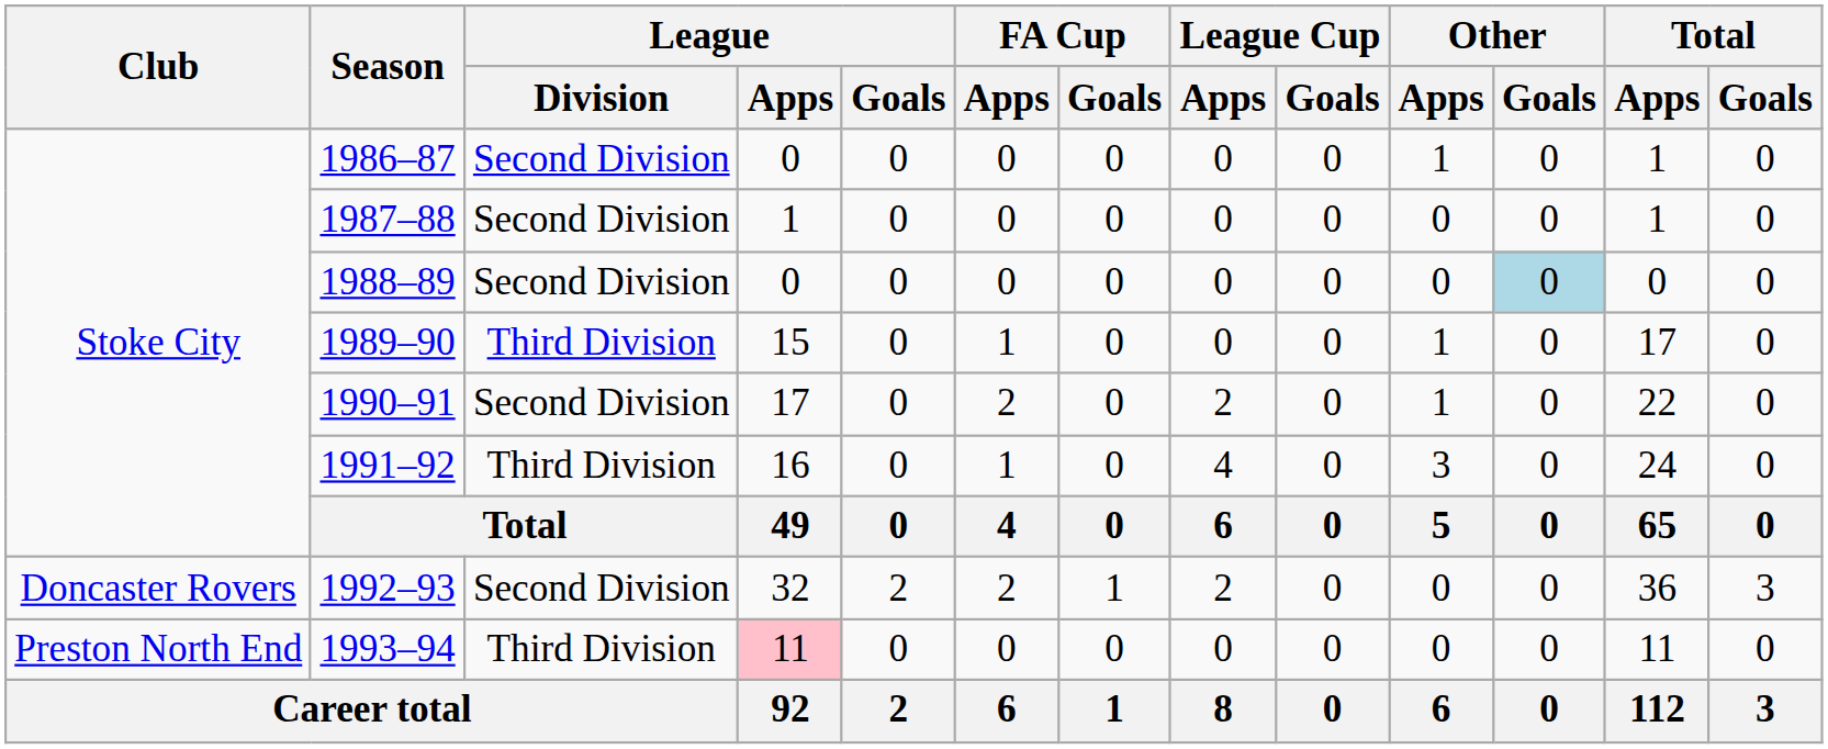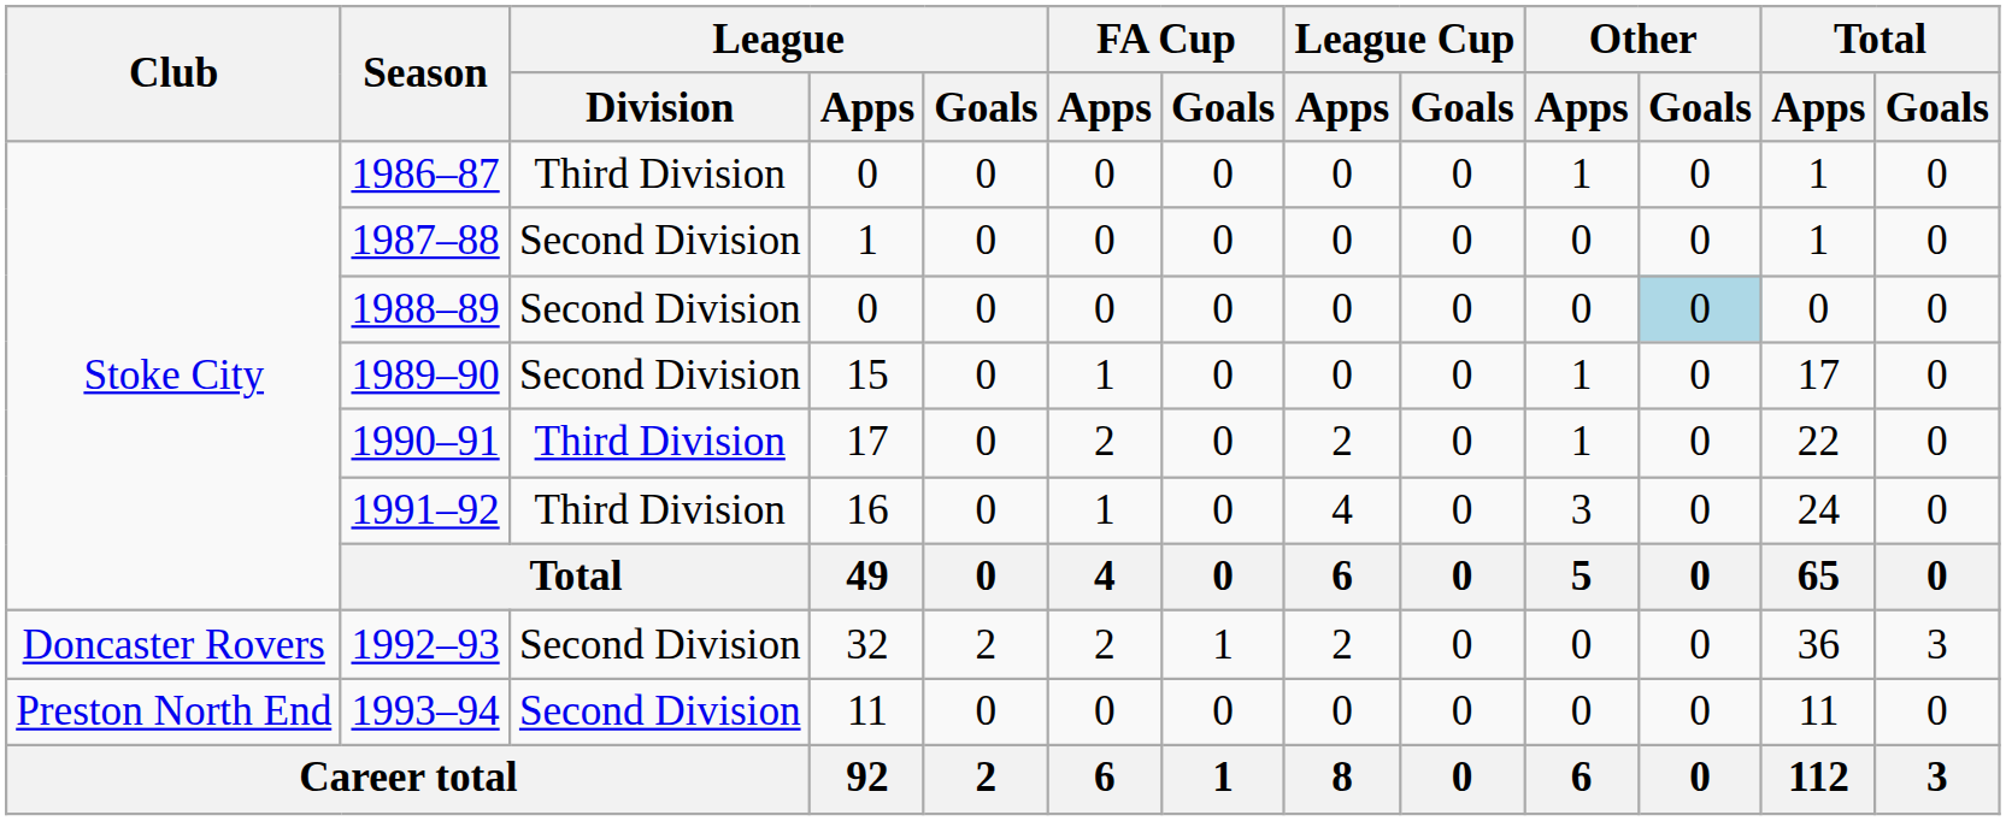 <table class="wikitable" style="text-align: center;">
 <tr>
 <th rowspan="2">Club</th>
 <th rowspan="2">Season</th>
 <th colspan="3">League</th>
 <th colspan="2">FA Cup</th>
 <th colspan="2">League Cup</th>
 <th colspan="2">Other</th>
 <th colspan="2">Total</th>
 </tr>
 <tr>
 <th>Division</th>
 <th>Apps</th>
 <th>Goals</th>
 <th>Apps</th>
 <th>Goals</th>
 <th>Apps</th>
 <th>Goals</th>
 <th>Apps</th>
 <th>Goals</th>
 <th>Apps</th>
 <th>Goals</th>
 </tr>
 <tr>
 <td rowspan="7"><a href='#'>Stoke City</a></td>
 <td><a href='#'>1986–87</a></td>
-<td><a href='#'>Second Division</a></td>
+<td>Third Division</td>
 <td>0</td>
 <td>0</td>
 <td>0</td>
 <td>0</td>
 <td>0</td>
 <td>0</td>
 <td>1</td>
 <td>0</td>
 <td>1</td>
 <td>0</td>
 </tr>
 <tr>
 <td><a href='#'>1987–88</a></td>
 <td>Second Division</td>
 <td>1</td>
 <td>0</td>
 <td>0</td>
 <td>0</td>
 <td>0</td>
 <td>0</td>
 <td>0</td>
 <td>0</td>
 <td>1</td>
 <td>0</td>
 </tr>
 <tr>
 <td><a href='#'>1988–89</a></td>
 <td>Second Division</td>
 <td>0</td>
 <td>0</td>
 <td>0</td>
 <td>0</td>
 <td>0</td>
 <td>0</td>
 <td>0</td>
 <td style="background: lightblue;">0</td>
 <td>0</td>
 <td>0</td>
 </tr>
 <tr>
 <td><a href='#'>1989–90</a></td>
-<td><a href='#'>Third Division</a></td>
+<td>Second Division</td>
 <td>15</td>
 <td>0</td>
 <td>1</td>
 <td>0</td>
 <td>0</td>
 <td>0</td>
 <td>1</td>
 <td>0</td>
 <td>17</td>
 <td>0</td>
 </tr>
 <tr>
 <td><a href='#'>1990–91</a></td>
-<td>Second Division</td>
+<td><a href='#'>Third Division</a></td>
 <td>17</td>
 <td>0</td>
 <td>2</td>
 <td>0</td>
 <td>2</td>
 <td>0</td>
 <td>1</td>
 <td>0</td>
 <td>22</td>
 <td>0</td>
 </tr>
 <tr>
 <td><a href='#'>1991–92</a></td>
 <td>Third Division</td>
 <td>16</td>
 <td>0</td>
 <td>1</td>
 <td>0</td>
 <td>4</td>
 <td>0</td>
 <td>3</td>
 <td>0</td>
 <td>24</td>
 <td>0</td>
 </tr>
 <tr>
 <th colspan="2">Total</th>
 <th>49</th>
 <th>0</th>
 <th>4</th>
 <th>0</th>
 <th>6</th>
 <th>0</th>
 <th>5</th>
 <th>0</th>
 <th>65</th>
 <th>0</th>
 </tr>
 <tr>
 <td><a href='#'>Doncaster Rovers</a></td>
 <td><a href='#'>1992–93</a></td>
 <td>Second Division</td>
 <td>32</td>
 <td>2</td>
 <td>2</td>
 <td>1</td>
 <td>2</td>
 <td>0</td>
 <td>0</td>
 <td>0</td>
 <td>36</td>
 <td>3</td>
 </tr>
 <tr>
 <td><a href='#'>Preston North End</a></td>
 <td><a href='#'>1993–94</a></td>
-<td>Third Division</td>
-<td style="background: pink;">11</td>
+<td><a href='#'>Second Division</a></td>
+<td>11</td>
 <td>0</td>
 <td>0</td>
 <td>0</td>
 <td>0</td>
 <td>0</td>
 <td>0</td>
 <td>0</td>
 <td>11</td>
 <td>0</td>
 </tr>
 <tr>
 <th colspan="3">Career total</th>
 <th>92</th>
 <th>2</th>
 <th>6</th>
 <th>1</th>
 <th>8</th>
 <th>0</th>
 <th>6</th>
 <th>0</th>
 <th>112</th>
 <th>3</th>
 </tr>
 </table>
